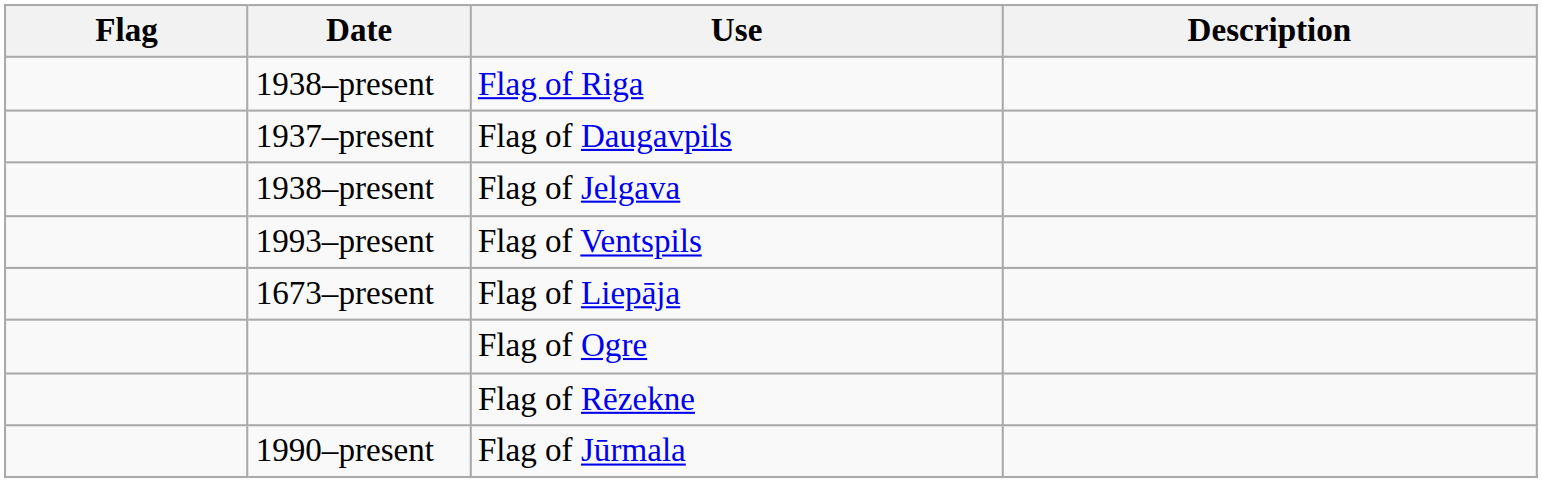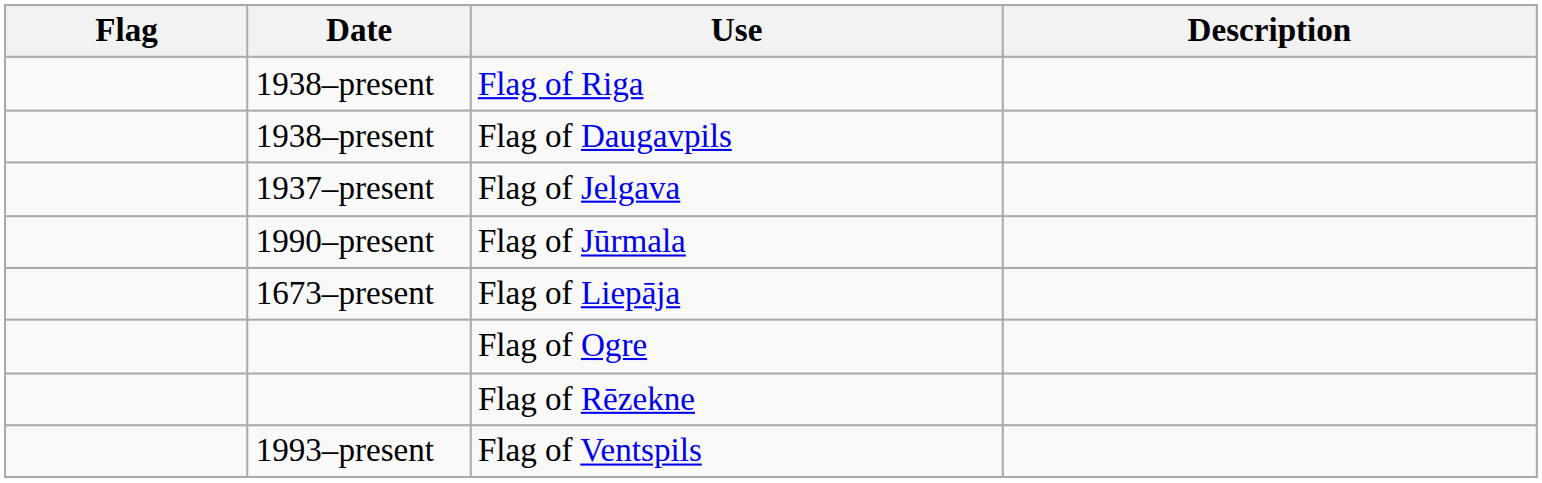 <table class="wikitable">
 <tr>
 <th width="110">Flag</th>
 <th width="100">Date</th>
 <th width="250">Use</th>
 <th width="250">Description</th>
 </tr>
 <tr>
 <td></td>
 <td>1938–present</td>
 <td><a href='#'>Flag of Riga</a></td>
 <td></td>
 </tr>
 <tr>
 <td></td>
-<td>1937–present</td>
+<td>1938–present</td>
 <td>Flag of <a href='#'>Daugavpils</a></td>
 <td></td>
 </tr>
 <tr>
 <td></td>
-<td>1938–present</td>
+<td>1937–present</td>
 <td>Flag of <a href='#'>Jelgava</a></td>
 <td></td>
 </tr>
 <tr>
 <td></td>
-<td>1993–present</td>
-<td>Flag of <a href='#'>Ventspils</a></td>
+<td>1990–present</td>
+<td>Flag of <a href='#'>Jūrmala</a></td>
 <td></td>
 </tr>
 <tr>
 <td></td>
 <td>1673–present</td>
 <td>Flag of <a href='#'>Liepāja</a></td>
 <td></td>
 </tr>
 <tr>
 <td></td>
 <td></td>
 <td>Flag of <a href='#'>Ogre</a></td>
 <td></td>
 </tr>
 <tr>
 <td></td>
 <td></td>
 <td>Flag of <a href='#'>Rēzekne</a></td>
 <td></td>
 </tr>
 <tr>
 <td></td>
-<td>1990–present</td>
-<td>Flag of <a href='#'>Jūrmala</a></td>
+<td>1993–present</td>
+<td>Flag of <a href='#'>Ventspils</a></td>
 <td></td>
 </tr>
 </table>
